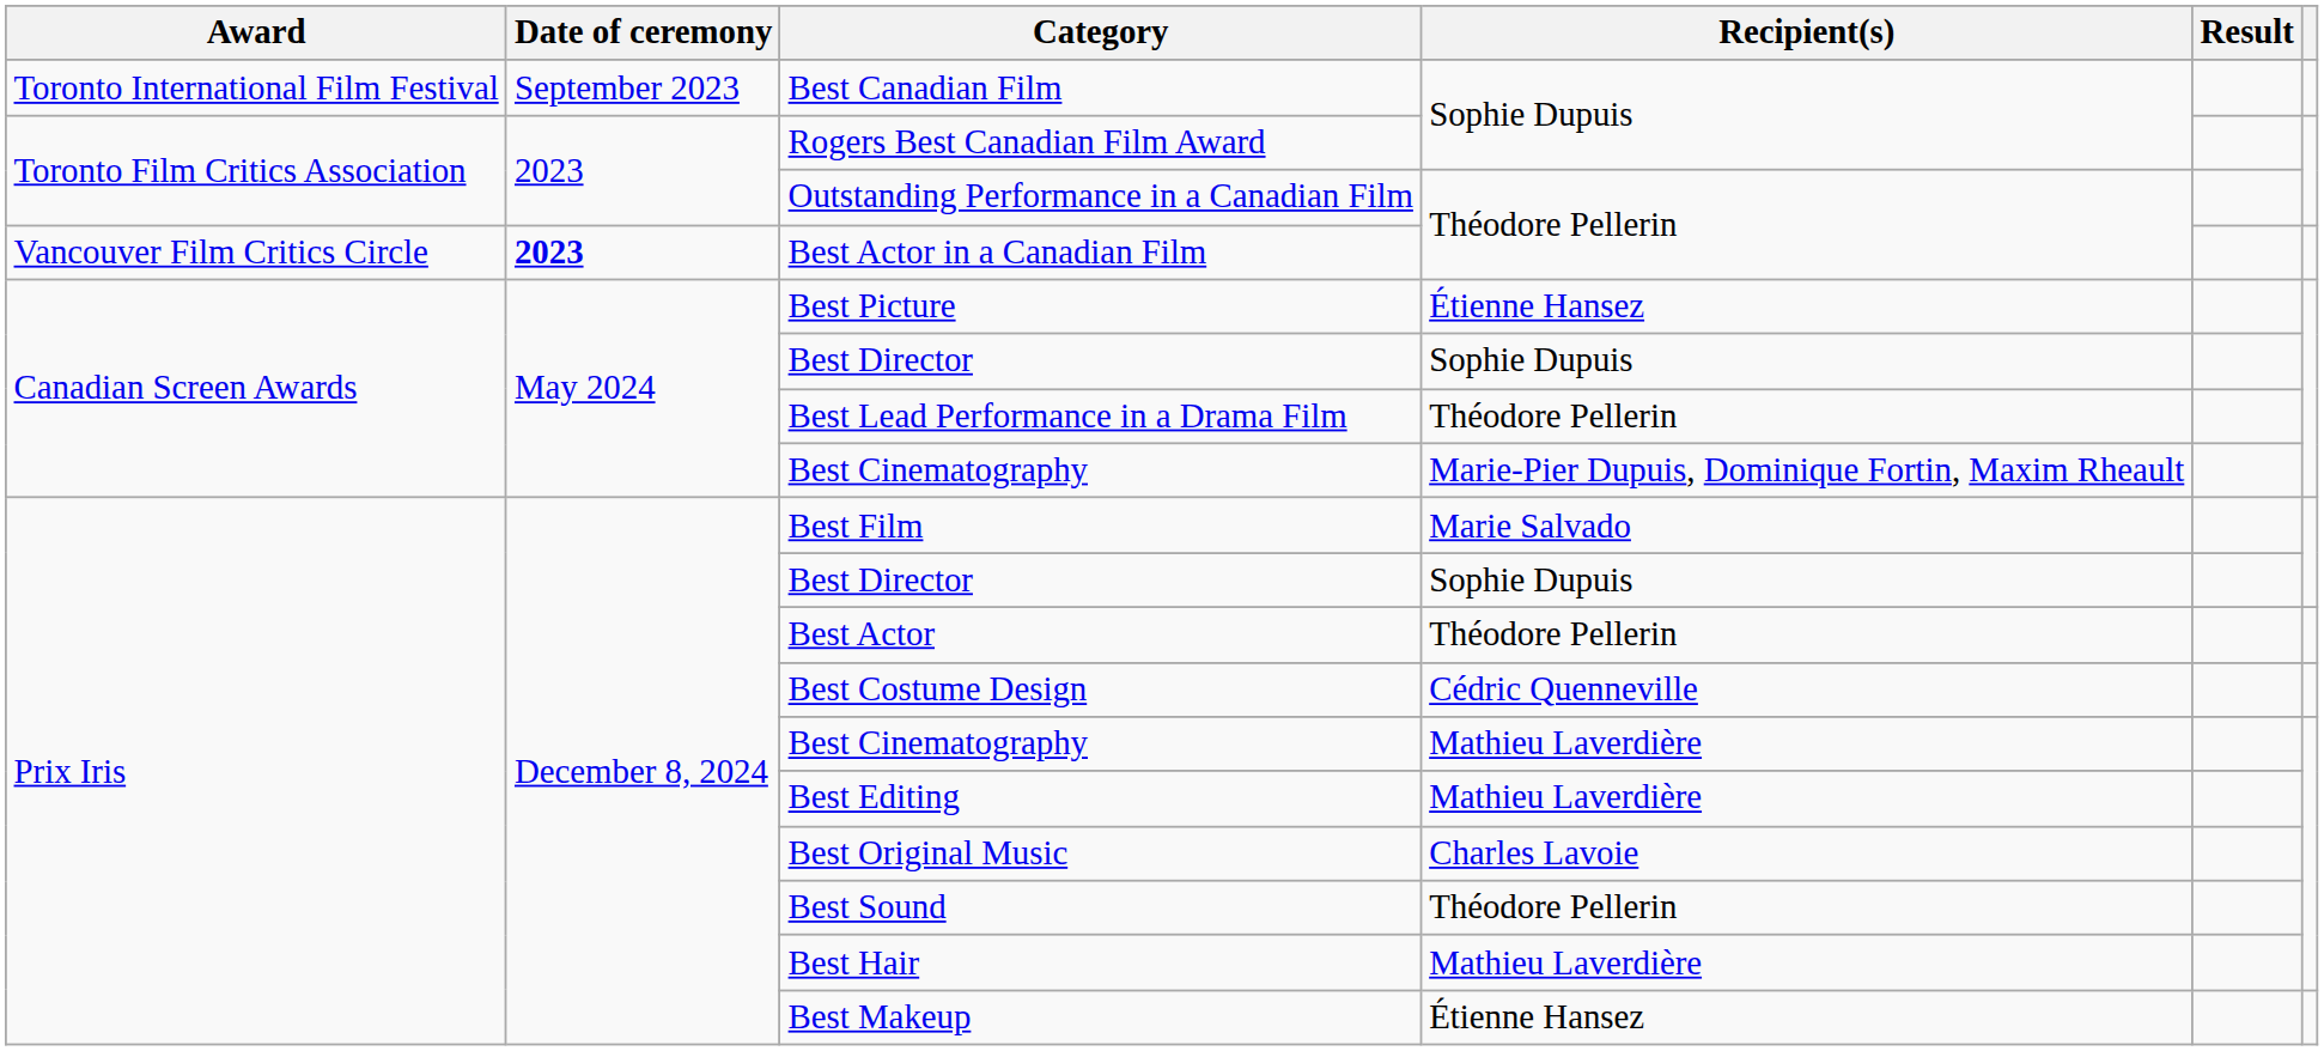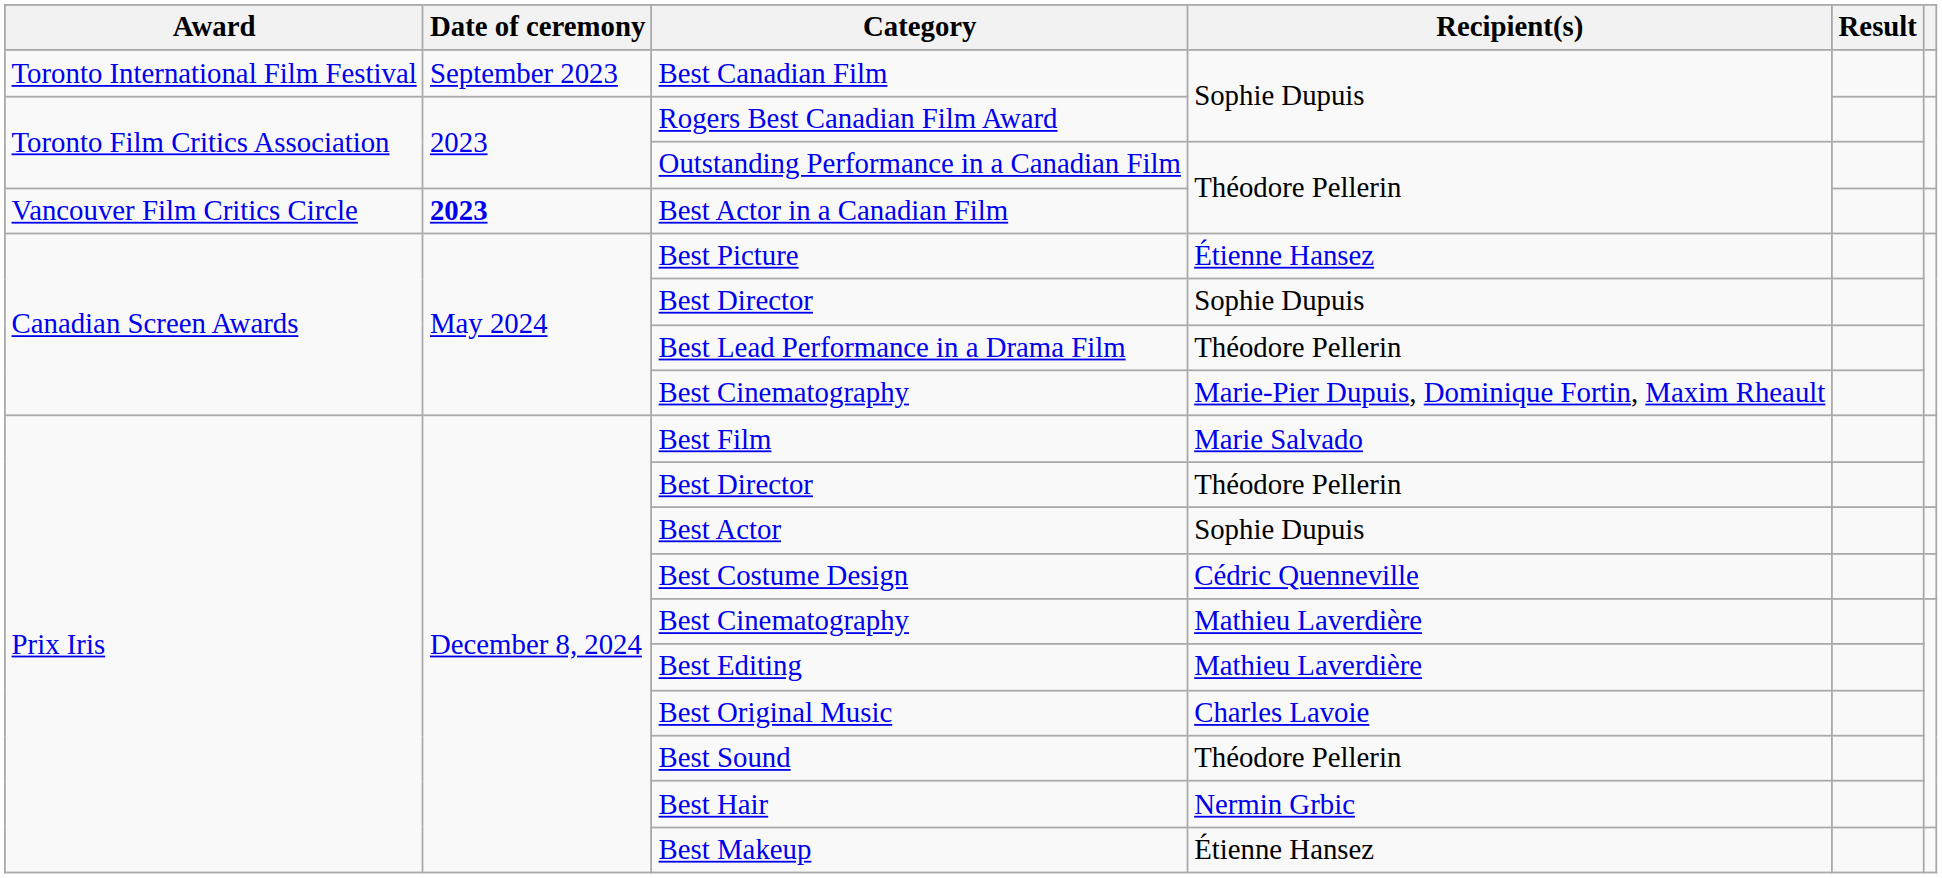 <table class="wikitable plainrowheaders sortable">
 <tr>
 <th scope="col">Award</th>
 <th scope="col">Date of ceremony</th>
 <th scope="col">Category</th>
 <th scope="col">Recipient(s)</th>
 <th scope="col">Result</th>
 <th scope="col" class="unsortable"></th>
 </tr>
 <tr>
 <td><a href='#'>Toronto International Film Festival</a></td>
 <td><a href='#'>September 2023</a></td>
 <td><a href='#'>Best Canadian Film</a></td>
 <td rowspan=2>Sophie Dupuis</td>
 <td></td>
 <td></td>
 </tr>
 <tr>
 <td rowspan=2><a href='#'>Toronto Film Critics Association</a></td>
 <td rowspan=2><a href='#'>2023</a></td>
 <td><a href='#'>Rogers Best Canadian Film Award</a></td>
 <td></td>
 <td rowspan=2></td>
 </tr>
 <tr>
 <td><a href='#'>Outstanding Performance in a Canadian Film</a></td>
 <td rowspan=2>Théodore Pellerin</td>
 <td></td>
 </tr>
 <tr>
 <td><a href='#'>Vancouver Film Critics Circle</a></td>
 <td><strong><a href='#'>2023</a></strong></td>
 <td><a href='#'>Best Actor in a Canadian Film</a></td>
 <td></td>
 <td></td>
 </tr>
 <tr>
 <td rowspan=4><a href='#'>Canadian Screen Awards</a></td>
 <td rowspan=4><a href='#'>May 2024</a></td>
 <td><a href='#'>Best Picture</a></td>
 <td><a href='#'>Étienne Hansez</a></td>
 <td></td>
 <td rowspan=4></td>
 </tr>
 <tr>
 <td><a href='#'>Best Director</a></td>
 <td>Sophie Dupuis</td>
 <td></td>
 </tr>
 <tr>
 <td><a href='#'>Best Lead Performance in a Drama Film</a></td>
 <td>Théodore Pellerin</td>
 <td></td>
 </tr>
 <tr>
 <td><a href='#'>Best Cinematography</a></td>
 <td><a href='#'>Marie-Pier Dupuis</a>, <a href='#'>Dominique Fortin</a>, <a href='#'>Maxim Rheault</a></td>
 <td></td>
 </tr>
 <tr>
 <td scope="row" rowspan=10><a href='#'>Prix Iris</a></td>
 <td rowspan=10><a href='#'>December 8, 2024</a></td>
 <td><a href='#'>Best Film</a></td>
 <td><a href='#'>Marie Salvado</a></td>
 <td></td>
 <td rowspan=2></td>
 </tr>
 <tr>
 <td><a href='#'>Best Director</a></td>
-<td>Sophie Dupuis</td>
+<td>Théodore Pellerin</td>
 <td></td>
 </tr>
 <tr>
 <td><a href='#'>Best Actor</a></td>
-<td>Théodore Pellerin</td>
+<td>Sophie Dupuis</td>
 <td></td>
 <td></td>
 </tr>
 <tr>
 <td><a href='#'>Best Costume Design</a></td>
 <td><a href='#'>Cédric Quenneville</a></td>
 <td></td>
 <td></td>
 </tr>
 <tr>
 <td><a href='#'>Best Cinematography</a></td>
 <td><a href='#'>Mathieu Laverdière</a></td>
 <td></td>
 <td rowspan=5></td>
 </tr>
 <tr>
 <td><a href='#'>Best Editing</a></td>
 <td><a href='#'>Mathieu Laverdière</a></td>
 <td></td>
 </tr>
 <tr>
 <td><a href='#'>Best Original Music</a></td>
 <td><a href='#'>Charles Lavoie</a></td>
 <td></td>
 </tr>
 <tr>
 <td><a href='#'>Best Sound</a></td>
 <td>Théodore Pellerin</td>
 <td></td>
 </tr>
 <tr>
 <td><a href='#'>Best Hair</a></td>
-<td><a href='#'>Mathieu Laverdière</a></td>
+<td><a href='#'>Nermin Grbic</a></td>
 <td></td>
 </tr>
 <tr>
 <td><a href='#'>Best Makeup</a></td>
 <td>Étienne Hansez</td>
 <td></td>
 <td></td>
 </tr>
 </table>
